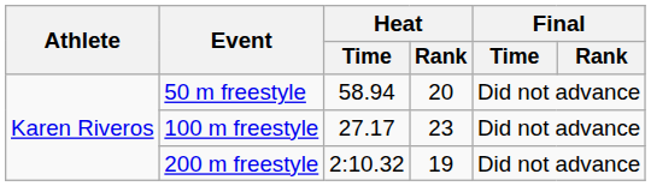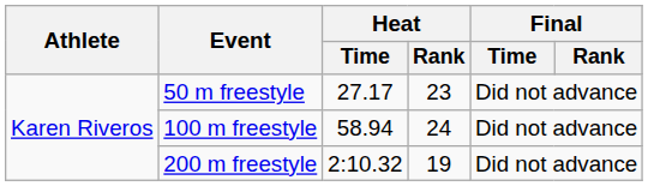 <table class=wikitable style="font-size:90%">
 <tr>
 <th rowspan="2">Athlete</th>
 <th rowspan="2">Event</th>
 <th colspan="2">Heat</th>
 <th colspan="2">Final</th>
 </tr>
 <tr style="font-size:95%">
 <th>Time</th>
 <th>Rank</th>
 <th>Time</th>
 <th>Rank</th>
 </tr>
 <tr align=center>
 <td align=left rowspan=3><a href='#'>Karen Riveros</a></td>
 <td align=left><a href='#'>50 m freestyle</a></td>
-<td>58.94</td>
-<td>20</td>
+<td>27.17</td>
+<td>23</td>
 <td colspan=2>Did not advance</td>
 </tr>
 <tr align=center>
 <td align=left><a href='#'>100 m freestyle</a></td>
-<td>27.17</td>
-<td>23</td>
+<td>58.94</td>
+<td>24</td>
 <td colspan=2>Did not advance</td>
 </tr>
 <tr align=center>
 <td align=left><a href='#'>200 m freestyle</a></td>
 <td>2:10.32</td>
 <td>19</td>
 <td colspan=2>Did not advance</td>
 </tr>
 </table>
